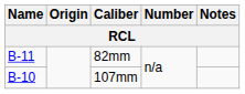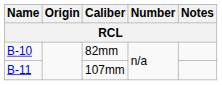 <table class="wikitable">
 <tr>
 <th>Name</th>
 <th>Origin</th>
 <th>Caliber</th>
 <th>Number</th>
 <th>Notes</th>
 </tr>
 <tr>
 <th colspan="5">RCL</th>
 </tr>
 <tr>
-<td><a href='#'>B-11</a></td>
+<td><a href='#'>B-10</a></td>
 <td rowspan="2"></td>
 <td>82mm</td>
 <td rowspan="2">n/a</td>
 <td></td>
 </tr>
 <tr>
-<td><a href='#'>B-10</a></td>
+<td><a href='#'>B-11</a></td>
 <td>107mm</td>
 <td></td>
 </tr>
 </table>
